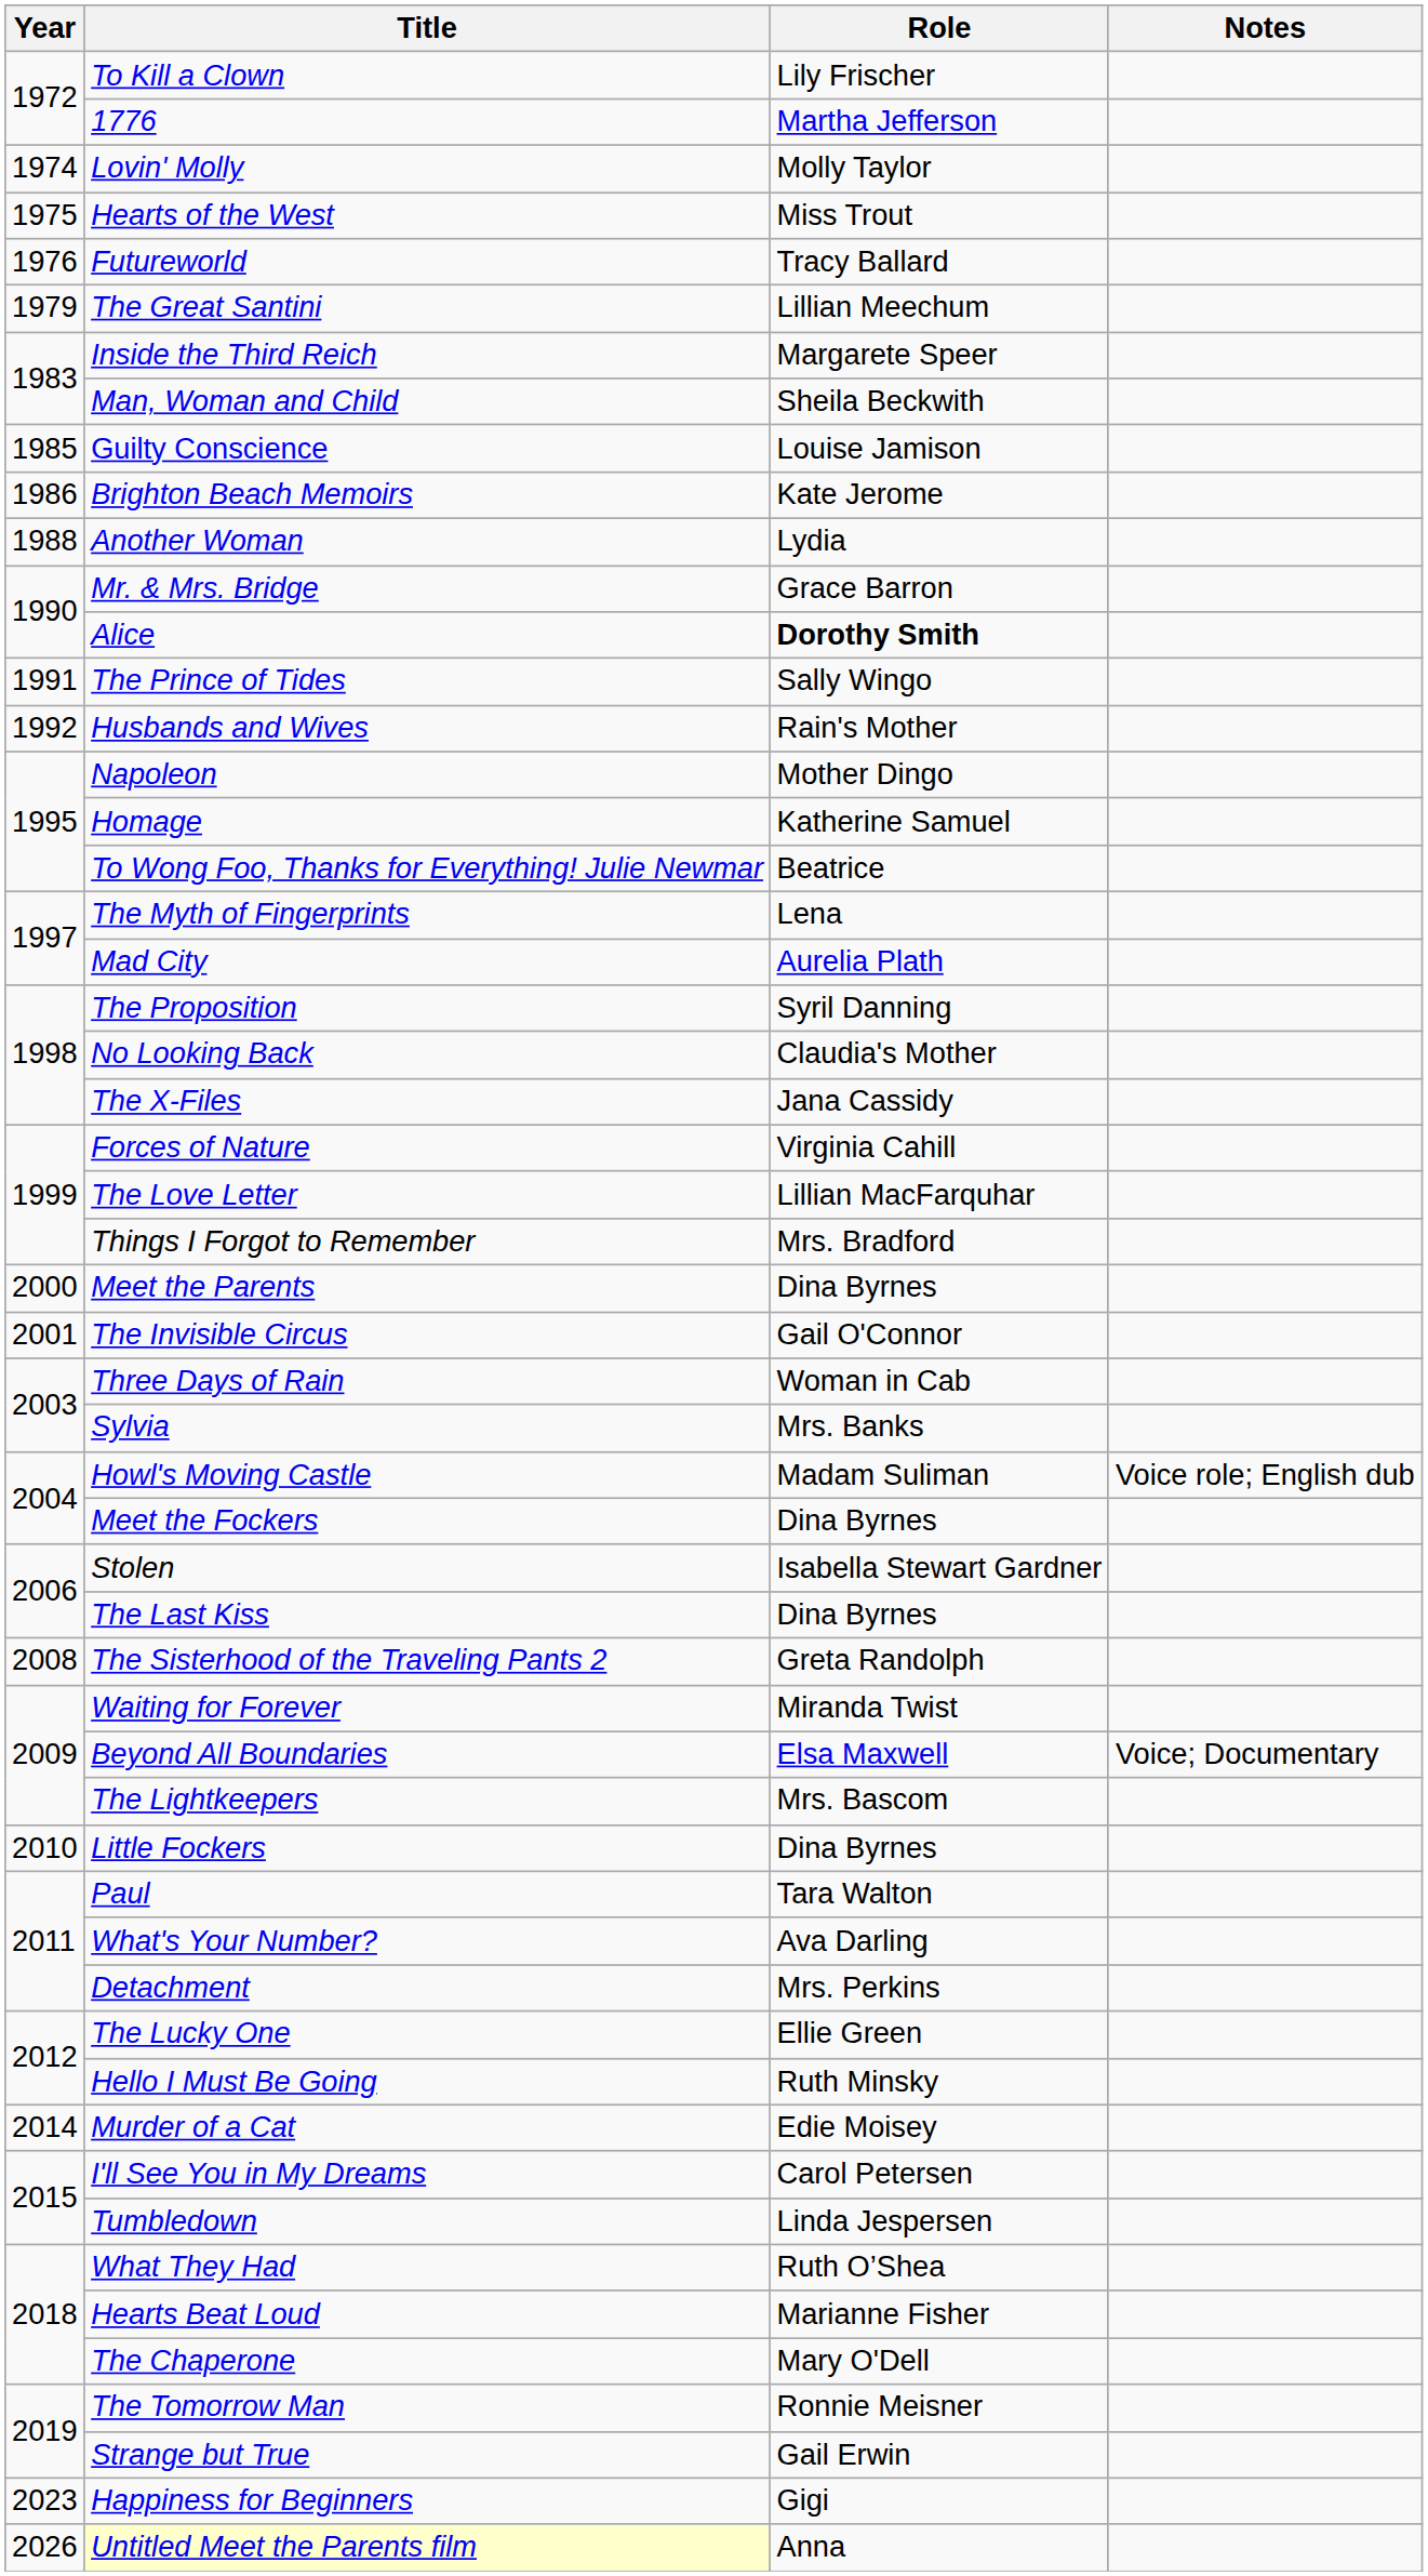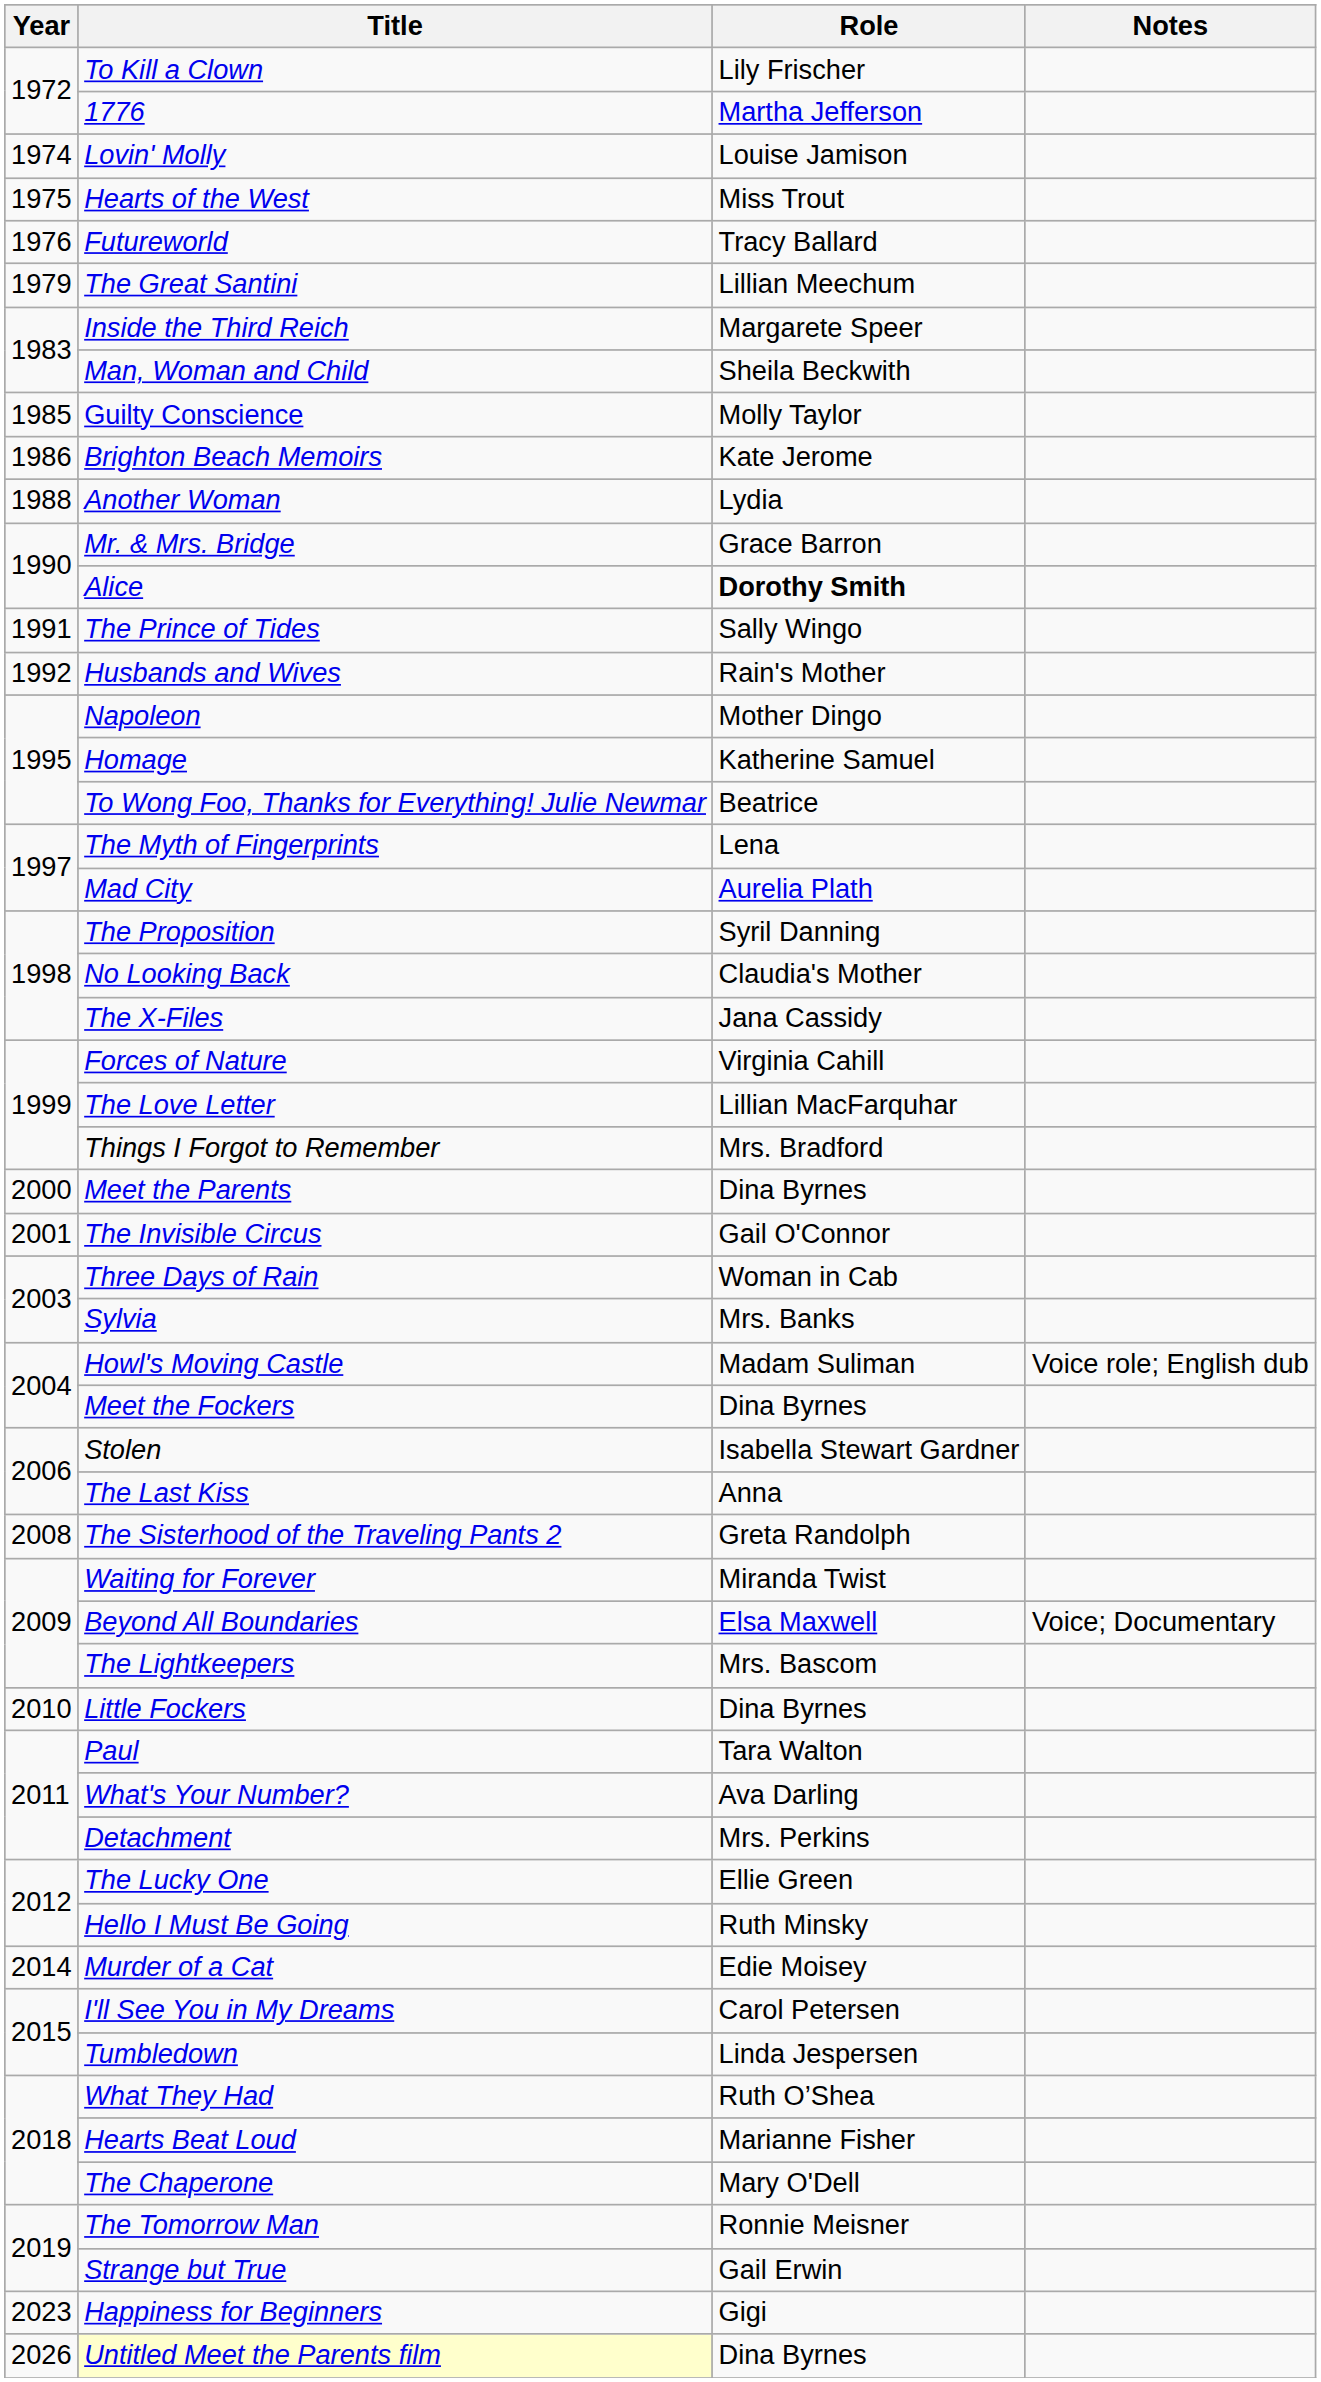 <table class="wikitable sortable">
 <tr>
 <th>Year</th>
 <th>Title</th>
 <th>Role</th>
 <th class="unsortable">Notes</th>
 </tr>
 <tr>
 <td rowspan="2">1972</td>
 <td><em><a href='#'>To Kill a Clown</a></em></td>
 <td>Lily Frischer</td>
 <td></td>
 </tr>
 <tr>
 <td><em><a href='#'>1776</a></em></td>
 <td><a href='#'>Martha Jefferson</a></td>
 <td></td>
 </tr>
 <tr>
 <td>1974</td>
 <td><em><a href='#'>Lovin' Molly</a></em></td>
-<td>Molly Taylor</td>
+<td>Louise Jamison</td>
 <td></td>
 </tr>
 <tr>
 <td>1975</td>
 <td><em><a href='#'>Hearts of the West</a></em></td>
 <td>Miss Trout</td>
 <td></td>
 </tr>
 <tr>
 <td>1976</td>
 <td><em><a href='#'>Futureworld</a></em></td>
 <td>Tracy Ballard</td>
 <td></td>
 </tr>
 <tr>
 <td>1979</td>
 <td><em><a href='#'>The Great Santini</a></em></td>
 <td>Lillian Meechum</td>
 <td></td>
 </tr>
 <tr>
 <td rowspan="2">1983</td>
 <td><em><a href='#'>Inside the Third Reich</a></em></td>
 <td>Margarete Speer</td>
 <td></td>
 </tr>
 <tr>
 <td><em><a href='#'>Man, Woman and Child</a></em></td>
 <td>Sheila Beckwith</td>
 <td></td>
 </tr>
 <tr>
 <td>1985</td>
 <td><em><a href='#'></em>Guilty Conscience<em></a></em></td>
-<td>Louise Jamison</td>
+<td>Molly Taylor</td>
 <td></td>
 </tr>
 <tr>
 <td>1986</td>
 <td><em><a href='#'>Brighton Beach Memoirs</a></em></td>
 <td>Kate Jerome</td>
 <td></td>
 </tr>
 <tr>
 <td>1988</td>
 <td><em><a href='#'>Another Woman</a></em></td>
 <td>Lydia</td>
 <td></td>
 </tr>
 <tr>
 <td rowspan="2">1990</td>
 <td><em><a href='#'>Mr. & Mrs. Bridge</a></em></td>
 <td>Grace Barron</td>
 <td></td>
 </tr>
 <tr>
 <td><em><a href='#'>Alice</a></em></td>
 <td><strong>Dorothy Smith</strong></td>
 <td></td>
 </tr>
 <tr>
 <td>1991</td>
 <td><em><a href='#'>The Prince of Tides</a></em></td>
 <td>Sally Wingo</td>
 <td></td>
 </tr>
 <tr>
 <td>1992</td>
 <td><em><a href='#'>Husbands and Wives</a></em></td>
 <td>Rain's Mother</td>
 <td></td>
 </tr>
 <tr>
 <td rowspan="3">1995</td>
 <td><em><a href='#'>Napoleon</a></em></td>
 <td>Mother Dingo</td>
 <td></td>
 </tr>
 <tr>
 <td><em><a href='#'>Homage</a></em></td>
 <td>Katherine Samuel</td>
 <td></td>
 </tr>
 <tr>
 <td><em><a href='#'>To Wong Foo, Thanks for Everything! Julie Newmar</a></em></td>
 <td>Beatrice</td>
 <td></td>
 </tr>
 <tr>
 <td rowspan="2">1997</td>
 <td><em><a href='#'>The Myth of Fingerprints</a></em></td>
 <td>Lena</td>
 <td></td>
 </tr>
 <tr>
 <td><em><a href='#'>Mad City</a></em></td>
 <td><a href='#'>Aurelia Plath</a></td>
 <td></td>
 </tr>
 <tr>
 <td rowspan="3">1998</td>
 <td><em><a href='#'>The Proposition</a></em></td>
 <td>Syril Danning</td>
 <td></td>
 </tr>
 <tr>
 <td><em><a href='#'>No Looking Back</a></em></td>
 <td>Claudia's Mother</td>
 <td></td>
 </tr>
 <tr>
 <td><em><a href='#'>The X-Files</a></em></td>
 <td>Jana Cassidy</td>
 <td></td>
 </tr>
 <tr>
 <td rowspan="3">1999</td>
 <td><em><a href='#'>Forces of Nature</a></em></td>
 <td>Virginia Cahill</td>
 <td></td>
 </tr>
 <tr>
 <td><em><a href='#'>The Love Letter</a></em></td>
 <td>Lillian MacFarquhar</td>
 <td></td>
 </tr>
 <tr>
 <td><em>Things I Forgot to Remember</em></td>
 <td>Mrs. Bradford</td>
 <td></td>
 </tr>
 <tr>
 <td>2000</td>
 <td><em><a href='#'>Meet the Parents</a></em></td>
 <td>Dina Byrnes</td>
 <td></td>
 </tr>
 <tr>
 <td>2001</td>
 <td><em><a href='#'>The Invisible Circus</a></em></td>
 <td>Gail O'Connor</td>
 <td></td>
 </tr>
 <tr>
 <td rowspan="2">2003</td>
 <td><em><a href='#'>Three Days of Rain</a></em></td>
 <td>Woman in Cab</td>
 <td></td>
 </tr>
 <tr>
 <td><em><a href='#'>Sylvia</a></em></td>
 <td>Mrs. Banks</td>
 <td></td>
 </tr>
 <tr>
 <td rowspan="2">2004</td>
 <td><em><a href='#'>Howl's Moving Castle</a></em></td>
 <td>Madam Suliman</td>
 <td>Voice role; English dub</td>
 </tr>
 <tr>
 <td><em><a href='#'>Meet the Fockers</a></em></td>
 <td>Dina Byrnes</td>
 <td></td>
 </tr>
 <tr>
 <td rowspan="2">2006</td>
 <td><em>Stolen</em></td>
 <td>Isabella Stewart Gardner</td>
 <td></td>
 </tr>
 <tr>
 <td><em><a href='#'>The Last Kiss</a></em></td>
-<td>Dina Byrnes</td>
+<td>Anna</td>
 <td></td>
 </tr>
 <tr>
 <td>2008</td>
 <td><em><a href='#'>The Sisterhood of the Traveling Pants 2</a></em></td>
 <td>Greta Randolph</td>
 <td></td>
 </tr>
 <tr>
 <td rowspan="3">2009</td>
 <td><em><a href='#'>Waiting for Forever</a></em></td>
 <td>Miranda Twist</td>
 <td></td>
 </tr>
 <tr>
 <td><em><a href='#'>Beyond All Boundaries</a> </em></td>
 <td><a href='#'>Elsa Maxwell</a></td>
 <td>Voice; Documentary</td>
 </tr>
 <tr>
 <td><em><a href='#'>The Lightkeepers</a></em></td>
 <td>Mrs. Bascom</td>
 <td></td>
 </tr>
 <tr>
 <td>2010</td>
 <td><em><a href='#'>Little Fockers</a></em></td>
 <td>Dina Byrnes</td>
 <td></td>
 </tr>
 <tr>
 <td rowspan="3">2011</td>
 <td><em><a href='#'>Paul</a></em></td>
 <td>Tara Walton</td>
 <td></td>
 </tr>
 <tr>
 <td><em><a href='#'>What's Your Number?</a></em></td>
 <td>Ava Darling</td>
 <td></td>
 </tr>
 <tr>
 <td><em><a href='#'>Detachment</a></em></td>
 <td>Mrs. Perkins</td>
 <td></td>
 </tr>
 <tr>
 <td rowspan="2">2012</td>
 <td><em><a href='#'>The Lucky One</a></em></td>
 <td>Ellie Green</td>
 <td></td>
 </tr>
 <tr>
 <td><em><a href='#'>Hello I Must Be Going</a></em></td>
 <td>Ruth Minsky</td>
 <td></td>
 </tr>
 <tr>
 <td>2014</td>
 <td><em><a href='#'>Murder of a Cat</a></em></td>
 <td>Edie Moisey</td>
 <td></td>
 </tr>
 <tr>
 <td rowspan="2">2015</td>
 <td><em><a href='#'>I'll See You in My Dreams</a></em></td>
 <td>Carol Petersen</td>
 <td></td>
 </tr>
 <tr>
 <td><em><a href='#'>Tumbledown</a></em></td>
 <td>Linda Jespersen</td>
 <td></td>
 </tr>
 <tr>
 <td rowspan="3">2018</td>
 <td><em><a href='#'>What They Had</a></em></td>
 <td>Ruth O’Shea</td>
 <td></td>
 </tr>
 <tr>
 <td><em><a href='#'>Hearts Beat Loud</a></em></td>
 <td>Marianne Fisher</td>
 <td></td>
 </tr>
 <tr>
 <td><em><a href='#'>The Chaperone</a></em></td>
 <td>Mary O'Dell</td>
 <td></td>
 </tr>
 <tr>
 <td rowspan="2">2019</td>
 <td><em><a href='#'>The Tomorrow Man</a></em></td>
 <td>Ronnie Meisner</td>
 <td></td>
 </tr>
 <tr>
 <td><em><a href='#'>Strange but True</a></em></td>
 <td>Gail Erwin</td>
 <td></td>
 </tr>
 <tr>
 <td>2023</td>
 <td><em><a href='#'>Happiness for Beginners</a></em></td>
 <td>Gigi</td>
 <td></td>
 </tr>
 <tr>
 <td>2026</td>
 <td style="background:#ffc;"><em><a href='#'>Untitled Meet the Parents film</a></em> </td>
-<td>Anna</td>
+<td>Dina Byrnes</td>
 <td></td>
 </tr>
 </table>
